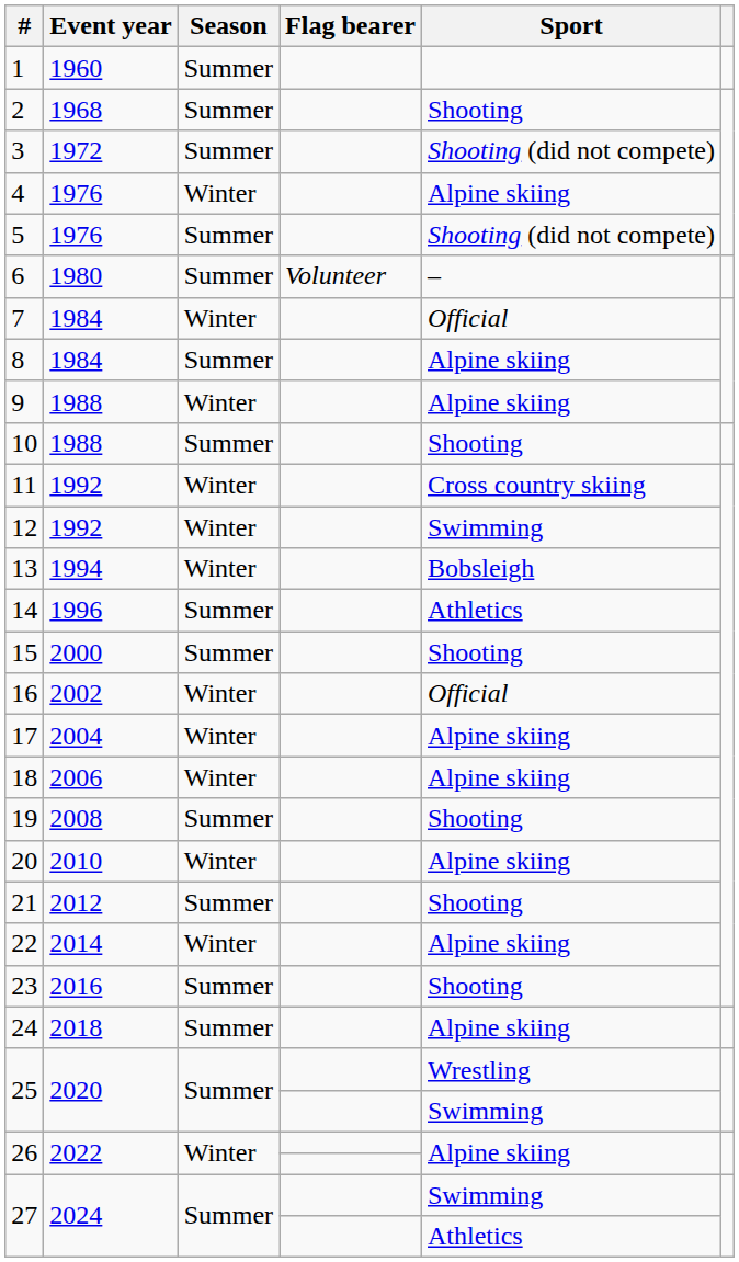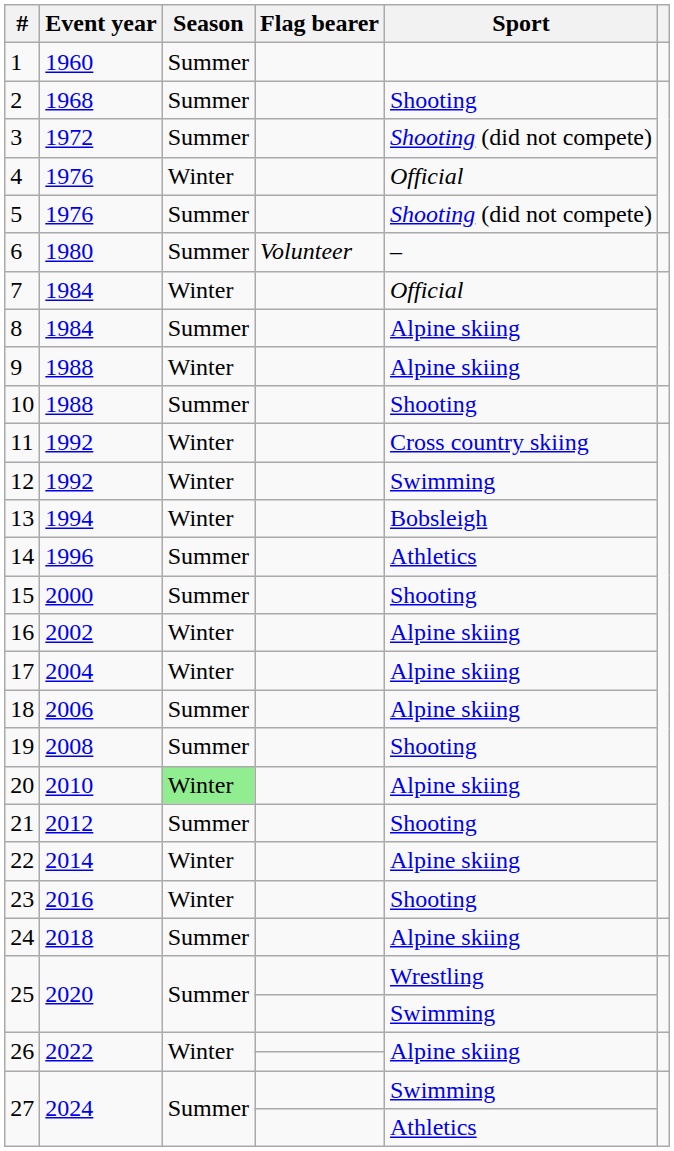 <table class="wikitable sortable">
 <tr>
 <th>#</th>
 <th>Event year</th>
 <th>Season</th>
 <th>Flag bearer</th>
 <th>Sport</th>
 <th></th>
 </tr>
 <tr>
 <td>1</td>
 <td><a href='#'>1960</a></td>
 <td>Summer</td>
 <td></td>
 <td></td>
 <td></td>
 </tr>
 <tr>
 <td>2</td>
 <td><a href='#'>1968</a></td>
 <td>Summer</td>
 <td></td>
 <td><a href='#'>Shooting</a></td>
 <td rowspan=4></td>
 </tr>
 <tr>
 <td>3</td>
 <td><a href='#'>1972</a></td>
 <td>Summer</td>
 <td></td>
 <td><em><a href='#'>Shooting</a></em> (did not compete)</td>
 </tr>
 <tr>
 <td>4</td>
 <td><a href='#'>1976</a></td>
 <td>Winter</td>
 <td></td>
-<td><a href='#'>Alpine skiing</a></td>
+<td><em>Official</em></td>
 </tr>
 <tr>
 <td>5</td>
 <td><a href='#'>1976</a></td>
 <td>Summer</td>
 <td></td>
 <td><em><a href='#'>Shooting</a></em> (did not compete)</td>
 </tr>
 <tr>
 <td>6</td>
 <td><a href='#'>1980</a></td>
 <td>Summer</td>
 <td><em>Volunteer</em></td>
 <td>–</td>
 <td></td>
 </tr>
 <tr>
 <td>7</td>
 <td><a href='#'>1984</a></td>
 <td>Winter</td>
 <td></td>
 <td><em>Official</em></td>
 <td rowspan=3></td>
 </tr>
 <tr>
 <td>8</td>
 <td><a href='#'>1984</a></td>
 <td>Summer</td>
 <td></td>
 <td><a href='#'>Alpine skiing</a></td>
 </tr>
 <tr>
 <td>9</td>
 <td><a href='#'>1988</a></td>
 <td>Winter</td>
 <td></td>
 <td><a href='#'>Alpine skiing</a></td>
 </tr>
 <tr>
 <td>10</td>
 <td><a href='#'>1988</a></td>
 <td>Summer</td>
 <td></td>
 <td><a href='#'>Shooting</a></td>
 <td></td>
 </tr>
 <tr>
 <td>11</td>
 <td><a href='#'>1992</a></td>
 <td>Winter</td>
 <td></td>
 <td><a href='#'>Cross country skiing</a></td>
 <td rowspan=13></td>
 </tr>
 <tr>
 <td>12</td>
 <td><a href='#'>1992</a></td>
 <td>Winter</td>
 <td></td>
 <td><a href='#'>Swimming</a></td>
 </tr>
 <tr>
 <td>13</td>
 <td><a href='#'>1994</a></td>
 <td>Winter</td>
 <td></td>
 <td><a href='#'>Bobsleigh</a></td>
 </tr>
 <tr>
 <td>14</td>
 <td><a href='#'>1996</a></td>
 <td>Summer</td>
 <td></td>
 <td><a href='#'>Athletics</a></td>
 </tr>
 <tr>
 <td>15</td>
 <td><a href='#'>2000</a></td>
 <td>Summer</td>
 <td></td>
 <td><a href='#'>Shooting</a></td>
 </tr>
 <tr>
 <td>16</td>
 <td><a href='#'>2002</a></td>
 <td>Winter</td>
 <td></td>
-<td><em>Official</em></td>
+<td><a href='#'>Alpine skiing</a></td>
 </tr>
 <tr>
 <td>17</td>
 <td><a href='#'>2004</a></td>
 <td>Winter</td>
 <td></td>
 <td><a href='#'>Alpine skiing</a></td>
 </tr>
 <tr>
 <td>18</td>
 <td><a href='#'>2006</a></td>
-<td>Winter</td>
+<td>Summer</td>
 <td></td>
 <td><a href='#'>Alpine skiing</a></td>
 </tr>
 <tr>
 <td>19</td>
 <td><a href='#'>2008</a></td>
 <td>Summer</td>
 <td></td>
 <td><a href='#'>Shooting</a></td>
 </tr>
 <tr>
 <td>20</td>
 <td><a href='#'>2010</a></td>
-<td>Winter</td>
+<td style="background: lightgreen;">Winter</td>
 <td></td>
 <td><a href='#'>Alpine skiing</a></td>
 </tr>
 <tr>
 <td>21</td>
 <td><a href='#'>2012</a></td>
 <td>Summer</td>
 <td></td>
 <td><a href='#'>Shooting</a></td>
 </tr>
 <tr>
 <td>22</td>
 <td><a href='#'>2014</a></td>
 <td>Winter</td>
 <td></td>
 <td><a href='#'>Alpine skiing</a></td>
 </tr>
 <tr>
 <td>23</td>
 <td><a href='#'>2016</a></td>
-<td>Summer</td>
+<td>Winter</td>
 <td></td>
 <td><a href='#'>Shooting</a></td>
 </tr>
 <tr>
 <td>24</td>
 <td><a href='#'>2018</a></td>
 <td>Summer</td>
 <td></td>
 <td><a href='#'>Alpine skiing</a></td>
 <td></td>
 </tr>
 <tr>
 <td rowspan=2>25</td>
 <td rowspan=2><a href='#'>2020</a></td>
 <td rowspan=2>Summer</td>
 <td></td>
 <td><a href='#'>Wrestling</a></td>
 <td rowspan=2></td>
 </tr>
 <tr>
 <td></td>
 <td><a href='#'>Swimming</a></td>
 </tr>
 <tr>
 <td rowspan=2>26</td>
 <td rowspan=2><a href='#'>2022</a></td>
 <td rowspan=2>Winter</td>
 <td></td>
 <td rowspan=2><a href='#'>Alpine skiing</a></td>
 <td rowspan=2></td>
 </tr>
 <tr>
 <td></td>
 </tr>
 <tr>
 <td rowspan=2>27</td>
 <td rowspan=2><a href='#'>2024</a></td>
 <td rowspan=2>Summer</td>
 <td></td>
 <td><a href='#'>Swimming</a></td>
 <td rowspan=2></td>
 </tr>
 <tr>
 <td></td>
 <td><a href='#'>Athletics</a></td>
 </tr>
 </table>
